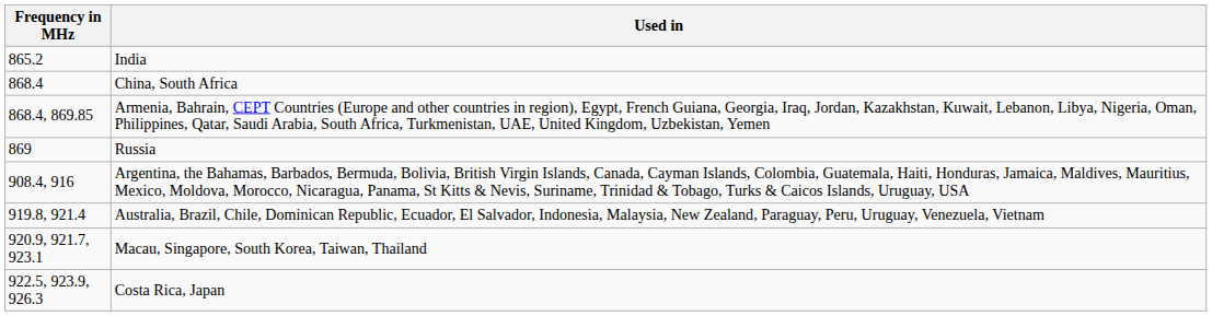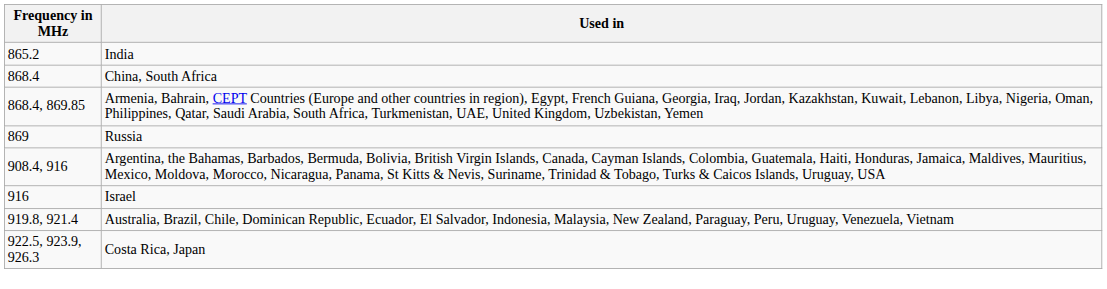 <table class="wikitable sortable">
 <tr>
 <th>Frequency in MHz</th>
 <th>Used in</th>
 </tr>
 <tr>
 <td>865.2</td>
 <td>India</td>
 </tr>
 <tr>
 <td>868.4</td>
 <td>China, South Africa</td>
 </tr>
 <tr>
 <td>868.4, 869.85</td>
 <td>Armenia, Bahrain, <a href='#'>CEPT</a> Countries (Europe and other countries in region), Egypt, French Guiana, Georgia, Iraq, Jordan, Kazakhstan, Kuwait, Lebanon, Libya, Nigeria, Oman, Philippines, Qatar, Saudi Arabia, South Africa, Turkmenistan, UAE, United Kingdom, Uzbekistan, Yemen</td>
 </tr>
 <tr>
 <td>869</td>
 <td>Russia</td>
 </tr>
 <tr>
 <td>908.4, 916</td>
 <td>Argentina, the Bahamas, Barbados, Bermuda, Bolivia, British Virgin Islands, Canada, Cayman Islands, Colombia, Guatemala, Haiti, Honduras, Jamaica, Maldives, Mauritius, Mexico, Moldova, Morocco, Nicaragua, Panama, St Kitts & Nevis, Suriname, Trinidad & Tobago, Turks & Caicos Islands, Uruguay, USA</td>
 </tr>
 <tr>
+<td>916</td>
+<td>Israel</td>
+</tr>
+<tr>
 <td>919.8, 921.4</td>
 <td>Australia, Brazil, Chile, Dominican Republic, Ecuador, El Salvador, Indonesia, Malaysia, New Zealand, Paraguay, Peru, Uruguay, Venezuela, Vietnam</td>
-</tr>
-<tr>
-<td>920.9, 921.7, 923.1</td>
-<td>Macau, Singapore, South Korea, Taiwan, Thailand</td>
 </tr>
 <tr>
 <td>922.5, 923.9, 926.3</td>
 <td>Costa Rica, Japan</td>
 </tr>
 </table>
